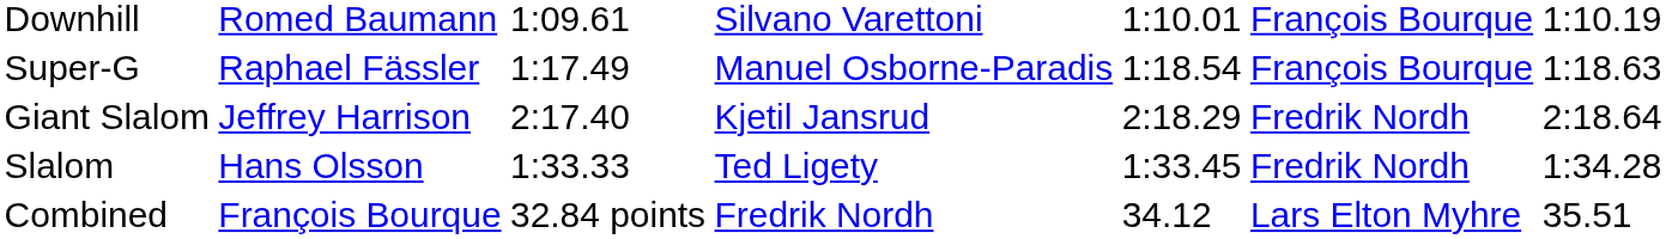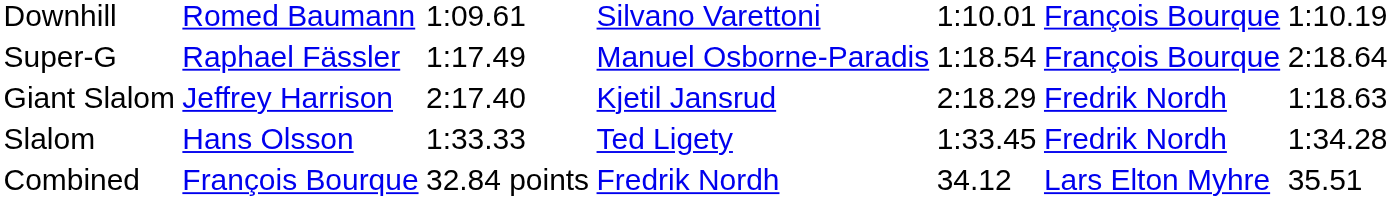 <table>
 <tr>
 <td>Downhill</td>
 <td><a href='#'>Romed Baumann</a><br></td>
 <td>1:09.61</td>
 <td><a href='#'>Silvano Varettoni</a><br></td>
 <td>1:10.01</td>
 <td><a href='#'>François Bourque</a><br></td>
 <td>1:10.19</td>
 </tr>
 <tr>
 <td>Super-G</td>
 <td><a href='#'>Raphael Fässler</a><br></td>
 <td>1:17.49</td>
 <td><a href='#'>Manuel Osborne-Paradis</a><br></td>
 <td>1:18.54</td>
 <td><a href='#'>François Bourque</a><br></td>
-<td>1:18.63</td>
+<td>2:18.64</td>
 </tr>
 <tr>
 <td>Giant Slalom</td>
 <td><a href='#'>Jeffrey Harrison</a><br></td>
 <td>2:17.40</td>
 <td><a href='#'>Kjetil Jansrud</a><br></td>
 <td>2:18.29</td>
 <td><a href='#'>Fredrik Nordh</a><br></td>
-<td>2:18.64</td>
+<td>1:18.63</td>
 </tr>
 <tr>
 <td>Slalom</td>
 <td><a href='#'>Hans Olsson</a><br></td>
 <td>1:33.33</td>
 <td><a href='#'>Ted Ligety</a><br></td>
 <td>1:33.45</td>
 <td><a href='#'>Fredrik Nordh</a><br></td>
 <td>1:34.28</td>
 </tr>
 <tr>
 <td>Combined</td>
 <td><a href='#'>François Bourque</a><br></td>
 <td>32.84 points</td>
 <td><a href='#'>Fredrik Nordh</a><br></td>
 <td>34.12</td>
 <td><a href='#'>Lars Elton Myhre</a><br></td>
 <td>35.51</td>
 </tr>
 </table>
